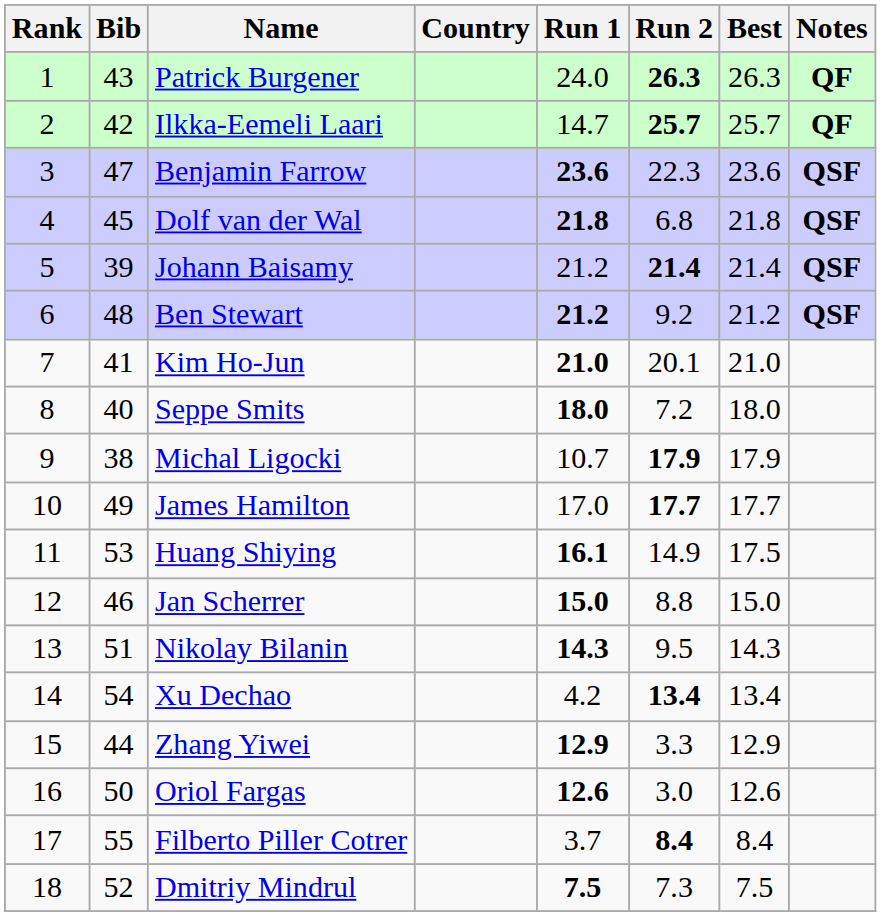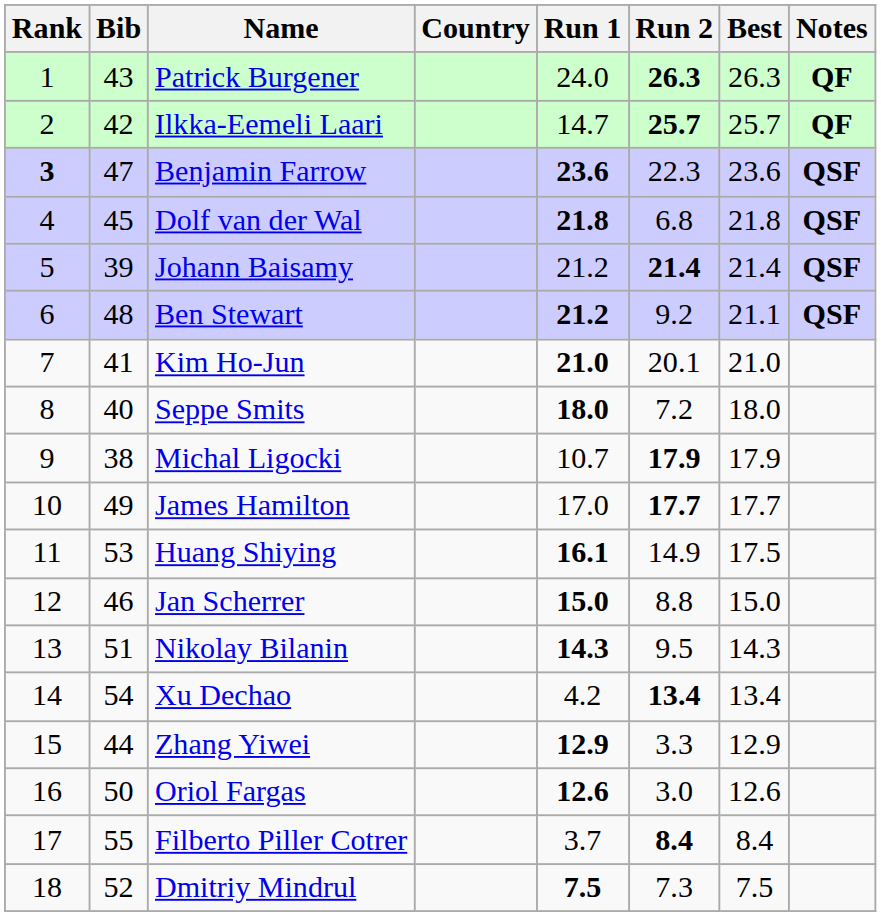 <table class="wikitable sortable" style="text-align:center">
 <tr>
 <th>Rank</th>
 <th>Bib</th>
 <th>Name</th>
 <th>Country</th>
 <th>Run 1</th>
 <th>Run 2</th>
 <th>Best</th>
 <th>Notes</th>
 </tr>
 <tr bgcolor="#ccffcc">
 <td>1</td>
 <td>43</td>
 <td align=left><a href='#'>Patrick Burgener</a></td>
 <td align=left></td>
 <td>24.0</td>
 <td><strong>26.3</strong></td>
 <td>26.3</td>
 <td><strong>QF</strong></td>
 </tr>
 <tr bgcolor="#ccffcc">
 <td>2</td>
 <td>42</td>
 <td align=left><a href='#'>Ilkka-Eemeli Laari</a></td>
 <td align=left></td>
 <td>14.7</td>
 <td><strong>25.7</strong></td>
 <td>25.7</td>
 <td><strong>QF</strong></td>
 </tr>
 <tr bgcolor="#ccccff">
-<td>3</td>
+<td><strong>3</strong></td>
 <td>47</td>
 <td align=left><a href='#'>Benjamin Farrow</a></td>
 <td align=left></td>
 <td><strong>23.6</strong></td>
 <td>22.3</td>
 <td>23.6</td>
 <td><strong>QSF</strong></td>
 </tr>
 <tr bgcolor="#ccccff">
 <td>4</td>
 <td>45</td>
 <td align=left><a href='#'>Dolf van der Wal</a></td>
 <td align=left></td>
 <td><strong>21.8</strong></td>
 <td>6.8</td>
 <td>21.8</td>
 <td><strong>QSF</strong></td>
 </tr>
 <tr bgcolor="#ccccff">
 <td>5</td>
 <td>39</td>
 <td align=left><a href='#'>Johann Baisamy</a></td>
 <td align=left></td>
 <td>21.2</td>
 <td><strong>21.4</strong></td>
 <td>21.4</td>
 <td><strong>QSF</strong></td>
 </tr>
 <tr bgcolor="#ccccff">
 <td>6</td>
 <td>48</td>
 <td align=left><a href='#'>Ben Stewart</a></td>
 <td align=left></td>
 <td><strong>21.2</strong></td>
 <td>9.2</td>
-<td>21.2</td>
+<td>21.1</td>
 <td><strong>QSF</strong></td>
 </tr>
 <tr>
 <td>7</td>
 <td>41</td>
 <td align=left><a href='#'>Kim Ho-Jun</a></td>
 <td align=left></td>
 <td><strong>21.0</strong></td>
 <td>20.1</td>
 <td>21.0</td>
 <td></td>
 </tr>
 <tr>
 <td>8</td>
 <td>40</td>
 <td align=left><a href='#'>Seppe Smits</a></td>
 <td align=left></td>
 <td><strong>18.0</strong></td>
 <td>7.2</td>
 <td>18.0</td>
 <td></td>
 </tr>
 <tr>
 <td>9</td>
 <td>38</td>
 <td align=left><a href='#'>Michal Ligocki</a></td>
 <td align=left></td>
 <td>10.7</td>
 <td><strong>17.9</strong></td>
 <td>17.9</td>
 <td></td>
 </tr>
 <tr>
 <td>10</td>
 <td>49</td>
 <td align=left><a href='#'>James Hamilton</a></td>
 <td align=left></td>
 <td>17.0</td>
 <td><strong>17.7</strong></td>
 <td>17.7</td>
 <td></td>
 </tr>
 <tr>
 <td>11</td>
 <td>53</td>
 <td align=left><a href='#'>Huang Shiying</a></td>
 <td align=left></td>
 <td><strong>16.1</strong></td>
 <td>14.9</td>
 <td>17.5</td>
 <td></td>
 </tr>
 <tr>
 <td>12</td>
 <td>46</td>
 <td align=left><a href='#'>Jan Scherrer</a></td>
 <td align=left></td>
 <td><strong>15.0</strong></td>
 <td>8.8</td>
 <td>15.0</td>
 <td></td>
 </tr>
 <tr>
 <td>13</td>
 <td>51</td>
 <td align=left><a href='#'>Nikolay Bilanin</a></td>
 <td align=left></td>
 <td><strong>14.3</strong></td>
 <td>9.5</td>
 <td>14.3</td>
 <td></td>
 </tr>
 <tr>
 <td>14</td>
 <td>54</td>
 <td align=left><a href='#'>Xu Dechao</a></td>
 <td align=left></td>
 <td>4.2</td>
 <td><strong>13.4</strong></td>
 <td>13.4</td>
 <td></td>
 </tr>
 <tr>
 <td>15</td>
 <td>44</td>
 <td align=left><a href='#'>Zhang Yiwei</a></td>
 <td align=left></td>
 <td><strong>12.9</strong></td>
 <td>3.3</td>
 <td>12.9</td>
 <td></td>
 </tr>
 <tr>
 <td>16</td>
 <td>50</td>
 <td align=left><a href='#'>Oriol Fargas</a></td>
 <td align=left></td>
 <td><strong>12.6</strong></td>
 <td>3.0</td>
 <td>12.6</td>
 <td></td>
 </tr>
 <tr>
 <td>17</td>
 <td>55</td>
 <td align=left><a href='#'>Filberto Piller Cotrer</a></td>
 <td align=left></td>
 <td>3.7</td>
 <td><strong>8.4</strong></td>
 <td>8.4</td>
 <td></td>
 </tr>
 <tr>
 <td>18</td>
 <td>52</td>
 <td align=left><a href='#'>Dmitriy Mindrul</a></td>
 <td align=left></td>
 <td><strong>7.5</strong></td>
 <td>7.3</td>
 <td>7.5</td>
 <td></td>
 </tr>
 </table>
